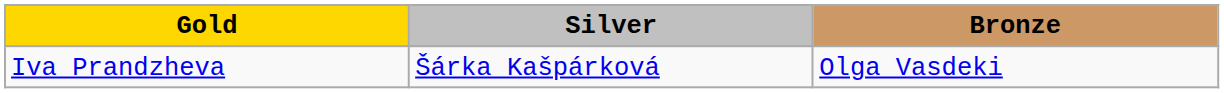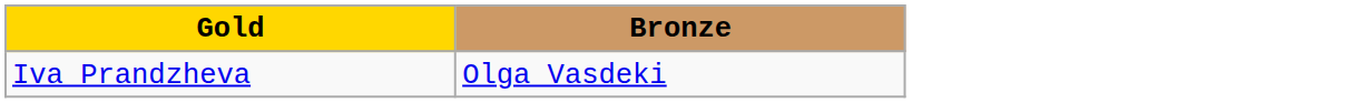 <table class="wikitable" style="text-align:left">
 <tr align="center">
 <td width=200 bgcolor=gold><strong>Gold</strong></td>
-<td width=200 bgcolor=silver><strong>Silver</strong></td>
 <td width=200 bgcolor=CC9966><strong>Bronze</strong></td>
 </tr>
 <tr>
 <td><a href='#'>Iva Prandzheva</a><br><em></em></td>
-<td><a href='#'>Šárka Kašpárková</a><br><em></em></td>
 <td><a href='#'>Olga Vasdeki</a><br><em></em></td>
 </tr>
 </table>
